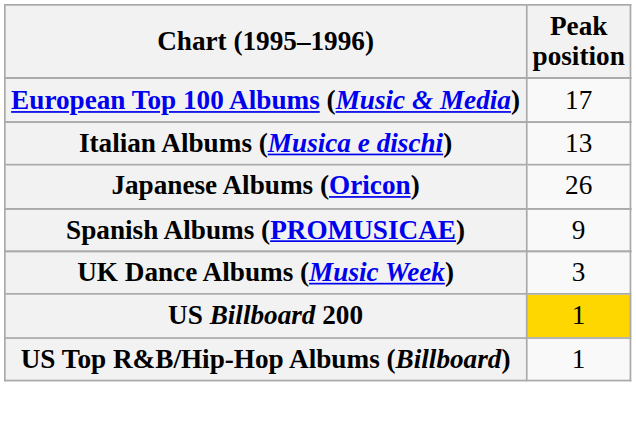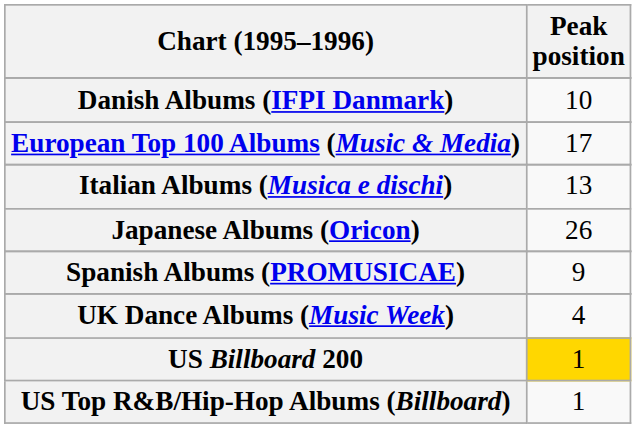 <table class="wikitable sortable plainrowheaders" style="text-align:center">
 <tr>
 <th scope="col">Chart (1995–1996)</th>
 <th scope="col">Peak<br>position</th>
 </tr>
 <tr>
 </tr>
 <tr>
 </tr>
 <tr>
 </tr>
 <tr>
 </tr>
 <tr>
+</tr>
+<tr>
+<th scope="row">Danish Albums (<a href='#'>IFPI Danmark</a>)</th>
+<td>10</td>
 </tr>
 <tr>
 </tr>
 <tr>
 <th scope="row"><a href='#'>European Top 100 Albums</a> (<em><a href='#'>Music & Media</a></em>)</th>
 <td>17</td>
 </tr>
 <tr>
 </tr>
 <tr>
 </tr>
 <tr>
 <th scope="row">Italian Albums (<em><a href='#'>Musica e dischi</a></em>)</th>
 <td>13</td>
 </tr>
 <tr>
 <th scope="row">Japanese Albums (<a href='#'>Oricon</a>)</th>
 <td>26</td>
 </tr>
 <tr>
 </tr>
 <tr>
 </tr>
 <tr>
 </tr>
 <tr>
 <th scope="row">Spanish Albums (<a href='#'>PROMUSICAE</a>)</th>
 <td>9</td>
 </tr>
 <tr>
 </tr>
 <tr>
 </tr>
 <tr>
 </tr>
 <tr>
 </tr>
 <tr>
 <th scope="row">UK Dance Albums (<em><a href='#'>Music Week</a></em>)</th>
-<td>3</td>
+<td>4</td>
 </tr>
 <tr>
 <th scope="row">US <em>Billboard</em> 200</th>
 <td style="background: gold;">1</td>
 </tr>
 <tr>
 <th scope="row">US Top R&B/Hip-Hop Albums (<em>Billboard</em>)</th>
 <td>1</td>
 </tr>
 </table>
